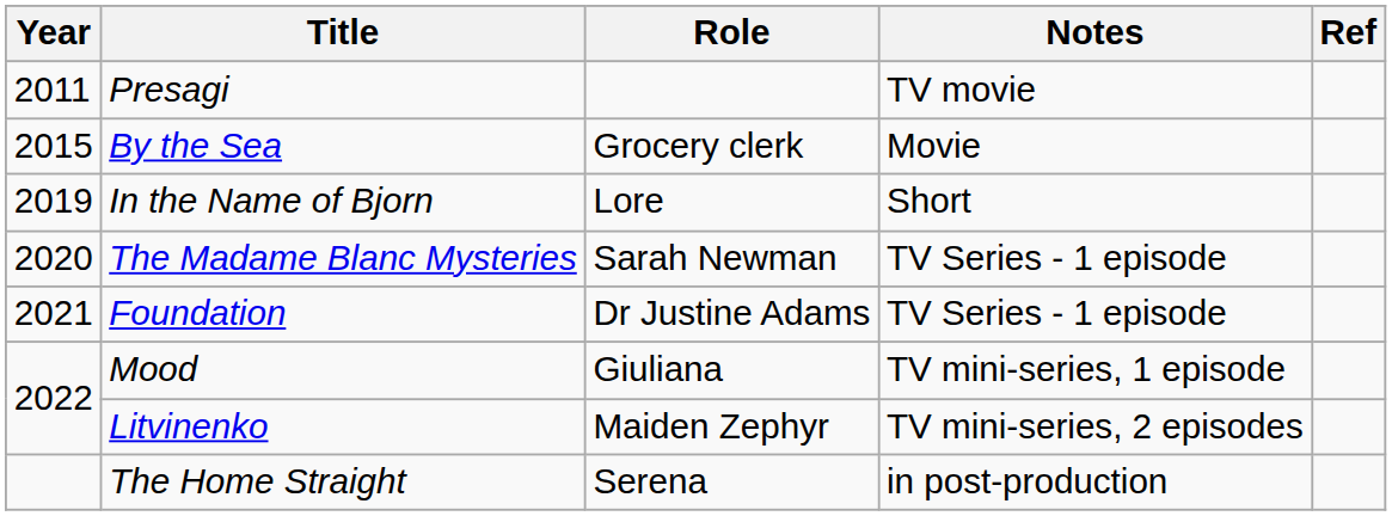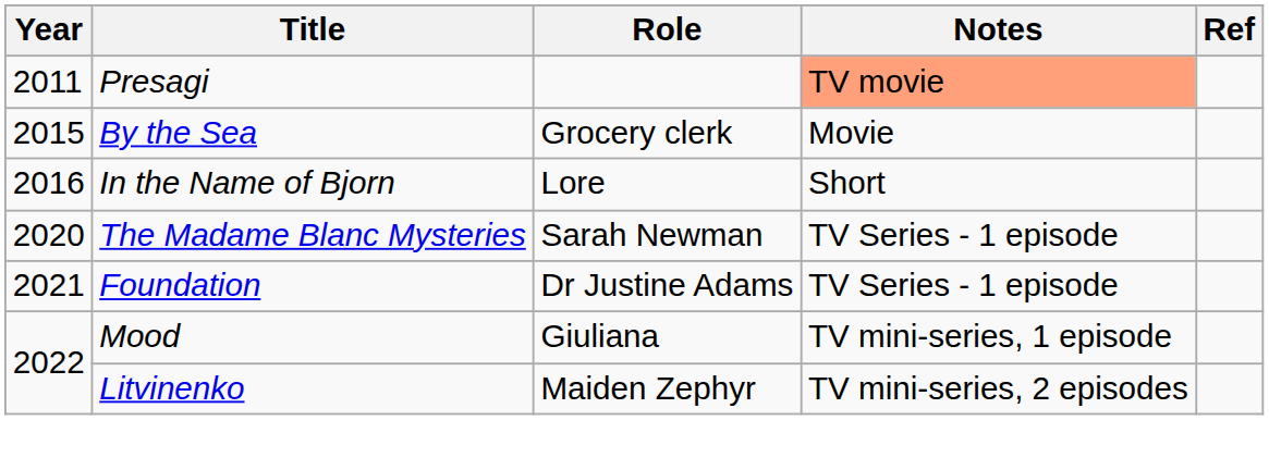 <table class="wikitable">
 <tr>
 <th>Year</th>
 <th>Title</th>
 <th>Role</th>
 <th>Notes</th>
 <th>Ref</th>
 </tr>
 <tr>
 <td>2011</td>
 <td><em>Presagi</em></td>
 <td></td>
-<td>TV movie</td>
+<td style="background: lightsalmon;">TV movie</td>
 <td></td>
 </tr>
 <tr>
 <td>2015</td>
 <td><a href='#'><em>By the Sea</em></a></td>
 <td>Grocery clerk</td>
 <td>Movie</td>
 <td></td>
 </tr>
 <tr>
-<td>2019</td>
+<td>2016</td>
 <td><em>In the Name of Bjorn</em></td>
 <td>Lore</td>
 <td>Short</td>
 <td></td>
 </tr>
 <tr>
 <td>2020</td>
 <td><em><a href='#'>The Madame Blanc Mysteries</a></em></td>
 <td>Sarah Newman</td>
 <td>TV Series - 1 episode</td>
 <td></td>
 </tr>
 <tr>
 <td>2021</td>
 <td><em><a href='#'>Foundation</a></em></td>
 <td>Dr Justine Adams</td>
 <td>TV Series - 1 episode</td>
 <td></td>
 </tr>
 <tr>
 <td rowspan="2">2022</td>
 <td><em>Mood</em></td>
 <td>Giuliana</td>
 <td>TV mini-series, 1 episode</td>
 <td></td>
 </tr>
 <tr>
 <td><em><a href='#'>Litvinenko</a></em></td>
 <td>Maiden Zephyr</td>
 <td>TV mini-series, 2 episodes</td>
 <td></td>
 </tr>
-<tr>
-<td></td>
-<td><em>The Home Straight</em></td>
-<td>Serena</td>
-<td>in post-production</td>
-<td></td>
-</tr>
 </table>
